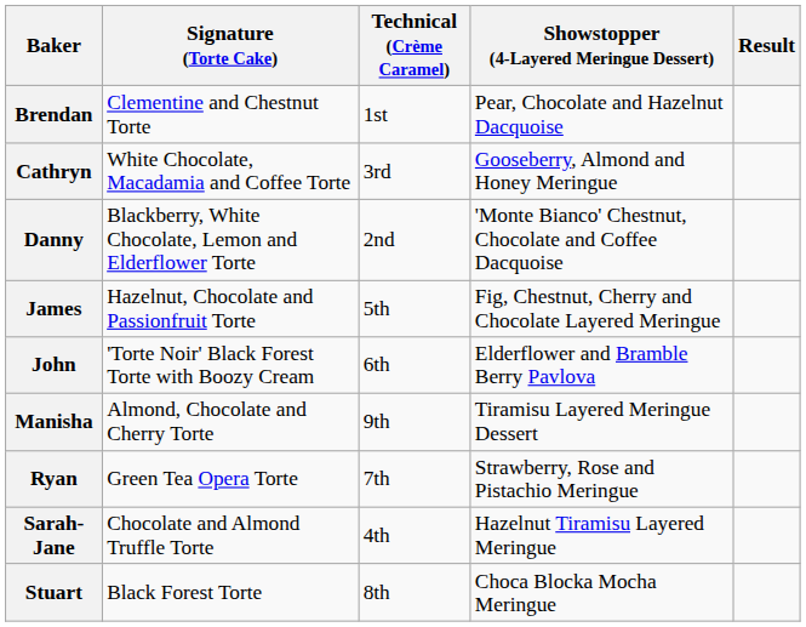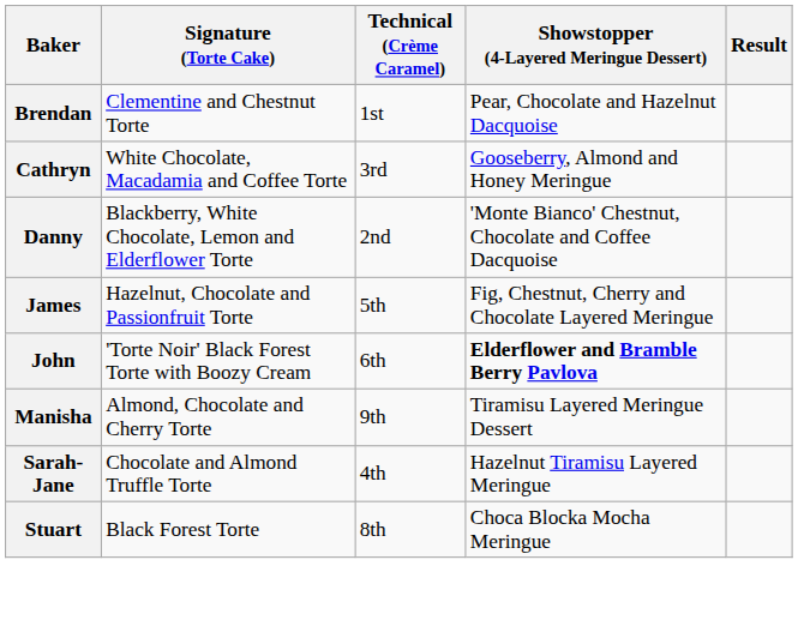 <table class="wikitable sortable col3center sticky-header">
 <tr>
 <th scope="col">Baker</th>
 <th scope="col" class="unsortable">Signature<br><small>(<a href='#'>Torte Cake</a>)</small></th>
 <th scope="col">Technical<br><small>(<a href='#'>Crème Caramel</a>)</small></th>
 <th scope="col" class="unsortable">Showstopper<br><small>(4-Layered Meringue Dessert)</small></th>
 <th scope="col">Result</th>
 </tr>
 <tr>
 <th scope="row">Brendan</th>
 <td><a href='#'>Clementine</a> and Chestnut Torte</td>
 <td>1st</td>
 <td>Pear, Chocolate and Hazelnut <a href='#'>Dacquoise</a></td>
 <td></td>
 </tr>
 <tr>
 <th scope="row">Cathryn</th>
 <td>White Chocolate, <a href='#'>Macadamia</a> and Coffee Torte</td>
 <td>3rd</td>
 <td><a href='#'>Gooseberry</a>, Almond and Honey Meringue</td>
 <td></td>
 </tr>
 <tr>
 <th scope="row">Danny</th>
 <td>Blackberry, White Chocolate, Lemon and <a href='#'>Elderflower</a> Torte</td>
 <td>2nd</td>
 <td>'Monte Bianco' Chestnut, Chocolate and Coffee Dacquoise</td>
 <td></td>
 </tr>
 <tr>
 <th scope="row">James</th>
 <td>Hazelnut, Chocolate and <a href='#'>Passionfruit</a> Torte</td>
 <td>5th</td>
 <td>Fig, Chestnut, Cherry and Chocolate Layered Meringue</td>
 <td></td>
 </tr>
 <tr>
 <th scope="row">John</th>
 <td>'Torte Noir' Black Forest Torte with Boozy Cream</td>
 <td>6th</td>
-<td>Elderflower and <a href='#'>Bramble</a> Berry <a href='#'>Pavlova</a></td>
+<td><strong>Elderflower and <a href='#'>Bramble</a> Berry <a href='#'>Pavlova</a></strong></td>
 <td></td>
 </tr>
 <tr>
 <th scope="row">Manisha</th>
 <td>Almond, Chocolate and Cherry Torte</td>
 <td>9th</td>
 <td>Tiramisu Layered Meringue Dessert</td>
-<td></td>
-</tr>
-<tr>
-<th scope="row">Ryan</th>
-<td>Green Tea <a href='#'>Opera</a> Torte</td>
-<td>7th</td>
-<td>Strawberry, Rose and Pistachio Meringue</td>
 <td></td>
 </tr>
 <tr>
 <th scope="row">Sarah-Jane</th>
 <td>Chocolate and Almond Truffle Torte</td>
 <td>4th</td>
 <td>Hazelnut <a href='#'>Tiramisu</a> Layered Meringue</td>
 <td></td>
 </tr>
 <tr>
 <th scope="row">Stuart</th>
 <td>Black Forest Torte</td>
 <td>8th</td>
 <td>Choca Blocka Mocha Meringue</td>
 <td></td>
 </tr>
 </table>
